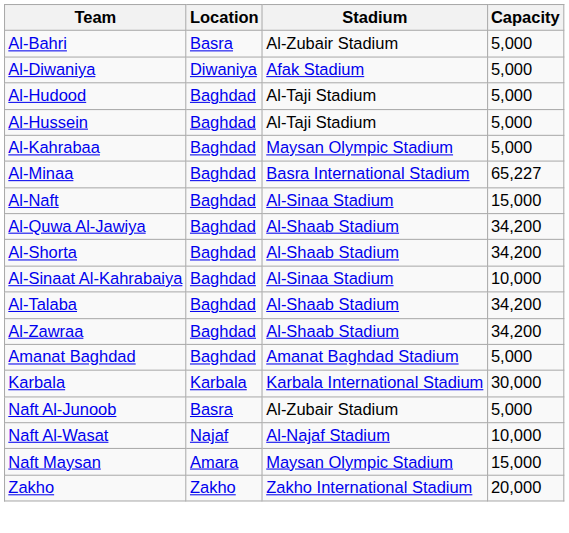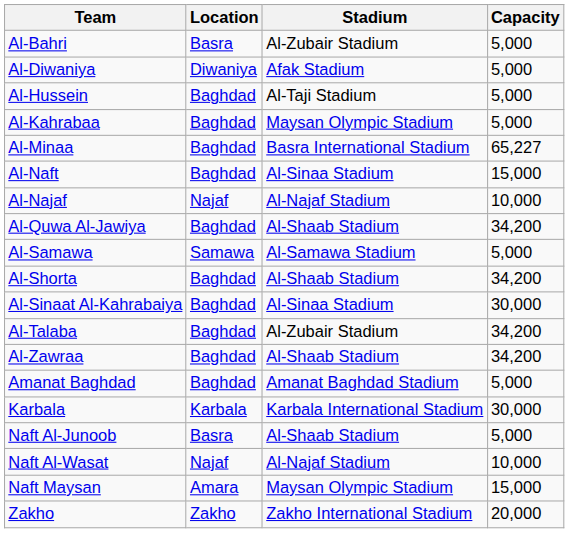 <table class="wikitable sortable">
 <tr>
 <th>Team</th>
 <th>Location</th>
 <th>Stadium</th>
 <th>Capacity</th>
 </tr>
 <tr>
 <td><a href='#'>Al-Bahri</a></td>
 <td><a href='#'>Basra</a></td>
 <td>Al-Zubair Stadium</td>
 <td>5,000</td>
 </tr>
 <tr>
 <td><a href='#'>Al-Diwaniya</a></td>
 <td><a href='#'>Diwaniya</a></td>
 <td><a href='#'>Afak Stadium</a></td>
-<td>5,000</td>
-</tr>
-<tr>
-<td><a href='#'>Al-Hudood</a></td>
-<td><a href='#'>Baghdad</a></td>
-<td>Al-Taji Stadium</td>
 <td>5,000</td>
 </tr>
 <tr>
 <td><a href='#'>Al-Hussein</a></td>
 <td><a href='#'>Baghdad</a></td>
 <td>Al-Taji Stadium</td>
 <td>5,000</td>
 </tr>
 <tr>
 <td><a href='#'>Al-Kahrabaa</a></td>
 <td><a href='#'>Baghdad</a></td>
 <td><a href='#'>Maysan Olympic Stadium</a></td>
 <td>5,000</td>
 </tr>
 <tr>
 <td><a href='#'>Al-Minaa</a></td>
 <td><a href='#'>Baghdad</a></td>
 <td><a href='#'>Basra International Stadium</a></td>
 <td>65,227</td>
 </tr>
 <tr>
 <td><a href='#'>Al-Naft</a></td>
 <td><a href='#'>Baghdad</a></td>
 <td><a href='#'>Al-Sinaa Stadium</a></td>
 <td>15,000</td>
 </tr>
 <tr>
+<td><a href='#'>Al-Najaf</a></td>
+<td><a href='#'>Najaf</a></td>
+<td><a href='#'>Al-Najaf Stadium</a></td>
+<td>10,000</td>
+</tr>
+<tr>
 <td><a href='#'>Al-Quwa Al-Jawiya</a></td>
 <td><a href='#'>Baghdad</a></td>
 <td><a href='#'>Al-Shaab Stadium</a></td>
 <td>34,200</td>
+</tr>
+<tr>
+<td><a href='#'>Al-Samawa</a></td>
+<td><a href='#'>Samawa</a></td>
+<td><a href='#'>Al-Samawa Stadium</a></td>
+<td>5,000</td>
 </tr>
 <tr>
 <td><a href='#'>Al-Shorta</a></td>
 <td><a href='#'>Baghdad</a></td>
 <td><a href='#'>Al-Shaab Stadium</a></td>
 <td>34,200</td>
 </tr>
 <tr>
 <td><a href='#'>Al-Sinaat Al-Kahrabaiya</a></td>
 <td><a href='#'>Baghdad</a></td>
 <td><a href='#'>Al-Sinaa Stadium</a></td>
-<td>10,000</td>
+<td>30,000</td>
 </tr>
 <tr>
 <td><a href='#'>Al-Talaba</a></td>
 <td><a href='#'>Baghdad</a></td>
-<td><a href='#'>Al-Shaab Stadium</a></td>
+<td>Al-Zubair Stadium</td>
 <td>34,200</td>
 </tr>
 <tr>
 <td><a href='#'>Al-Zawraa</a></td>
 <td><a href='#'>Baghdad</a></td>
 <td><a href='#'>Al-Shaab Stadium</a></td>
 <td>34,200</td>
 </tr>
 <tr>
 <td><a href='#'>Amanat Baghdad</a></td>
 <td><a href='#'>Baghdad</a></td>
 <td><a href='#'>Amanat Baghdad Stadium</a></td>
 <td>5,000</td>
 </tr>
 <tr>
 <td><a href='#'>Karbala</a></td>
 <td><a href='#'>Karbala</a></td>
 <td><a href='#'>Karbala International Stadium</a></td>
 <td>30,000</td>
 </tr>
 <tr>
 <td><a href='#'>Naft Al-Junoob</a></td>
 <td><a href='#'>Basra</a></td>
-<td>Al-Zubair Stadium</td>
+<td><a href='#'>Al-Shaab Stadium</a></td>
 <td>5,000</td>
 </tr>
 <tr>
 <td><a href='#'>Naft Al-Wasat</a></td>
 <td><a href='#'>Najaf</a></td>
 <td><a href='#'>Al-Najaf Stadium</a></td>
 <td>10,000</td>
 </tr>
 <tr>
 <td><a href='#'>Naft Maysan</a></td>
 <td><a href='#'>Amara</a></td>
 <td><a href='#'>Maysan Olympic Stadium</a></td>
 <td>15,000</td>
 </tr>
 <tr>
 <td><a href='#'>Zakho</a></td>
 <td><a href='#'>Zakho</a></td>
 <td><a href='#'>Zakho International Stadium</a></td>
 <td>20,000</td>
 </tr>
 </table>
